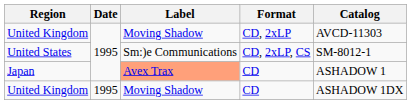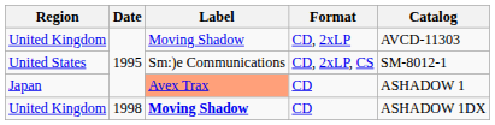 <table class="wikitable">
 <tr>
 <th>Region</th>
 <th>Date</th>
 <th>Label</th>
 <th>Format</th>
 <th>Catalog</th>
 </tr>
 <tr>
 <td><a href='#'>United Kingdom</a></td>
 <td rowspan="3">1995</td>
 <td><a href='#'>Moving Shadow</a></td>
 <td><a href='#'>CD</a>, <a href='#'>2xLP</a></td>
 <td>AVCD-11303</td>
 </tr>
 <tr>
 <td><a href='#'>United States</a></td>
 <td>Sm:)e Communications</td>
 <td><a href='#'>CD</a>, <a href='#'>2xLP</a>, <a href='#'>CS</a></td>
 <td>SM-8012-1</td>
 </tr>
 <tr>
 <td><a href='#'>Japan</a></td>
 <td style="background: lightsalmon;"><a href='#'>Avex Trax</a></td>
 <td><a href='#'>CD</a></td>
 <td>ASHADOW 1</td>
 </tr>
 <tr>
 <td><a href='#'>United Kingdom</a></td>
-<td>1995</td>
-<td><a href='#'>Moving Shadow</a></td>
+<td>1998</td>
+<td><strong><a href='#'>Moving Shadow</a></strong></td>
 <td><a href='#'>CD</a></td>
 <td>ASHADOW 1DX</td>
 </tr>
 </table>
